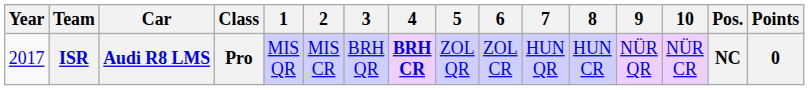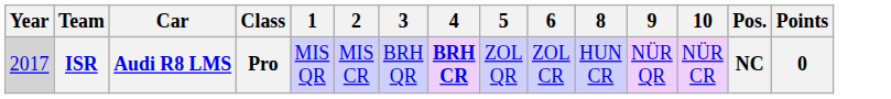 <table class="wikitable" border="1" style="text-align:center; font-size:85%;">
 <tr>
 <th>Year</th>
 <th>Team</th>
 <th>Car</th>
 <th>Class</th>
 <th>1</th>
 <th>2</th>
 <th>3</th>
 <th>4</th>
 <th>5</th>
 <th>6</th>
-<th>7</th>
 <th>8</th>
 <th>9</th>
 <th>10</th>
 <th>Pos.</th>
 <th>Points</th>
 </tr>
 <tr>
-<td><a href='#'>2017</a></td>
+<td style="background: lightgrey;"><a href='#'>2017</a></td>
 <th nowrap><a href='#'>ISR</a></th>
 <th nowrap><a href='#'>Audi R8 LMS</a></th>
 <th>Pro</th>
 <td style="background:#CFCFFF;"><a href='#'>MIS<br>QR</a><br></td>
 <td style="background:#CFCFFF;"><a href='#'>MIS<br>CR</a><br></td>
 <td style="background:#CFCFFF;"><a href='#'>BRH<br>QR</a><br></td>
 <td style="background:#EFCFFF;"><strong><a href='#'>BRH<br>CR</a><br></strong></td>
 <td style="background:#CFCFFF;"><a href='#'>ZOL<br>QR</a><br></td>
 <td style="background:#CFCFFF;"><a href='#'>ZOL<br>CR</a><br></td>
-<td style="background:#CFCFFF;"><a href='#'>HUN<br>QR</a><br></td>
 <td style="background:#CFCFFF;"><a href='#'>HUN<br>CR</a><br></td>
 <td style="background:#EFCFFF;"><a href='#'>NÜR<br>QR</a><br></td>
 <td style="background:#EFCFFF;"><a href='#'>NÜR<br>CR</a><br></td>
 <th>NC</th>
 <th>0</th>
 </tr>
 </table>
